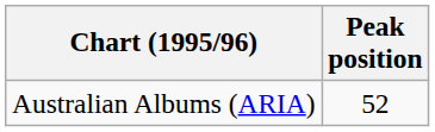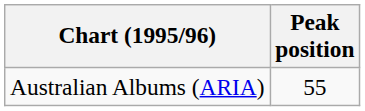 <table class="wikitable">
 <tr>
 <th align="left">Chart (1995/96)</th>
 <th align="left">Peak<br>position</th>
 </tr>
 <tr>
 <td align="left">Australian Albums (<a href='#'>ARIA</a>)</td>
-<td style="text-align:center;">52</td>
+<td style="text-align:center;">55</td>
 </tr>
 </table>
